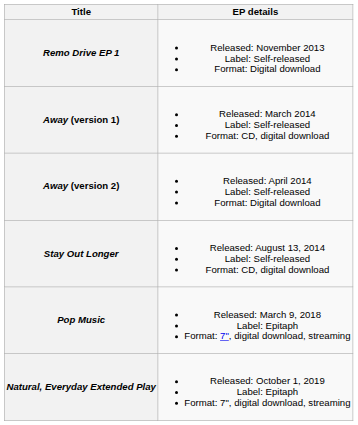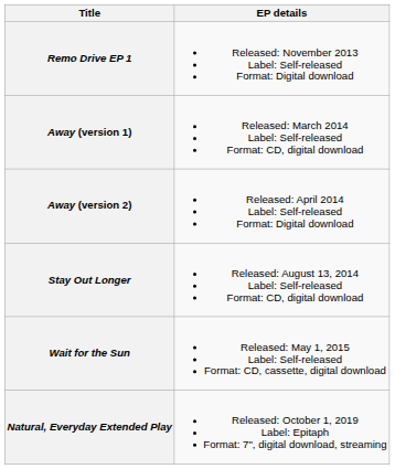 <table class="wikitable plainrowheaders" style="text-align:center;">
 <tr>
 <th scope="col">Title</th>
 <th scope="col">EP details</th>
 </tr>
 <tr>
 <th scope="row"><em>Remo Drive EP 1</em></th>
 <td><br><ul><li>Released: November 2013</li><li>Label: Self-released</li><li>Format: Digital download</li></ul></td>
 </tr>
 <tr>
 <th scope="row"><em>Away</em> (version 1)</th>
 <td><br><ul><li>Released: March 2014</li><li>Label: Self-released</li><li>Format: CD, digital download</li></ul></td>
 </tr>
 <tr>
 <th scope="row"><em>Away</em> (version 2)</th>
 <td><br><ul><li>Released: April 2014</li><li>Label: Self-released</li><li>Format: Digital download</li></ul></td>
 </tr>
 <tr>
 <th scope="row"><em>Stay Out Longer</em></th>
 <td><br><ul><li>Released: August 13, 2014</li><li>Label: Self-released</li><li>Format: CD, digital download</li></ul></td>
 </tr>
 <tr>
-<th scope="row"><em>Pop Music</em></th>
-<td><br><ul><li>Released: March 9, 2018</li><li>Label: Epitaph</li><li>Format: <a href='#'>7"</a>, digital download, streaming</li></ul></td>
+<th scope="row"><em>Wait for the Sun</em></th>
+<td><br><ul><li>Released: May 1, 2015</li><li>Label: Self-released</li><li>Format: CD, cassette, digital download</li></ul></td>
 </tr>
 <tr>
 <th scope="row"><em>Natural, Everyday Extended Play</em></th>
 <td><br><ul><li>Released: October 1, 2019</li><li>Label: Epitaph</li><li>Format: 7", digital download, streaming</li></ul></td>
 </tr>
 </table>
